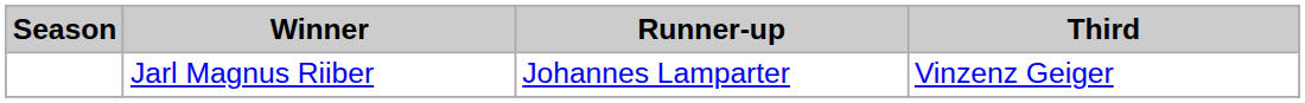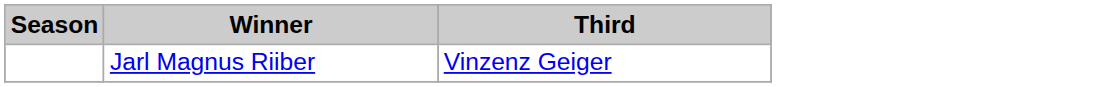 <table class="wikitable plainrowheaders" style="background:#fff; font-size:86%; border:grey solid 1px; border-collapse:collapse;">
 <tr style="background:#ccc; text-align:center;">
 <th scope="col" style="background:#ccc; width:45px;">Season</th>
 <th scope="col" style="background:#ccc; width:180px;">Winner</th>
-<th scope="col" style="background:#ccc; width:180px;">Runner-up</th>
 <th scope="col" style="background:#ccc; width:180px;">Third</th>
 </tr>
 <tr>
 <td></td>
 <td> <a href='#'>Jarl Magnus Riiber</a></td>
-<td> <a href='#'>Johannes Lamparter</a></td>
 <td> <a href='#'>Vinzenz Geiger</a></td>
 </tr>
 </table>
